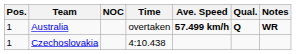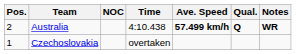 <table class="wikitable" style="font-size:95%;">
 <tr>
 <th>Pos.</th>
 <th>Team</th>
 <th>NOC</th>
 <th>Time</th>
 <th>Ave. Speed</th>
 <th>Qual.</th>
 <th>Notes</th>
 </tr>
 <tr>
-<td>1</td>
+<td>2</td>
 <td><a href='#'>Australia</a></td>
 <td></td>
-<td>overtaken</td>
+<td>4:10.438</td>
 <td><strong>57.499 km/h</strong></td>
 <td><strong>Q</strong></td>
 <td><strong>WR</strong></td>
 </tr>
 <tr>
 <td>1</td>
 <td><a href='#'>Czechoslovakia</a></td>
 <td></td>
-<td>4:10.438</td>
+<td>overtaken</td>
 <td></td>
 <td></td>
 <td></td>
 </tr>
 </table>
